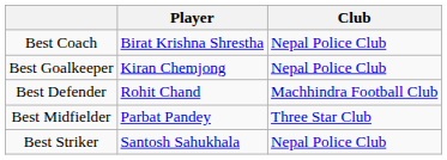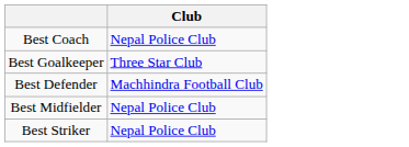 <table class="wikitable" style="text-align:center">
 <tr>
 <th></th>
-<th>Player</th>
 <th>Club</th>
 </tr>
 <tr>
 <td>Best Coach</td>
-<td align="left"> <a href='#'>Birat Krishna Shrestha</a></td>
 <td align="left"><a href='#'>Nepal Police Club</a></td>
 </tr>
 <tr>
 <td>Best Goalkeeper</td>
-<td align="left"> <a href='#'>Kiran Chemjong</a></td>
-<td align="left"><a href='#'>Nepal Police Club</a></td>
+<td align="left"><a href='#'>Three Star Club</a></td>
 </tr>
 <tr>
 <td>Best Defender</td>
-<td align="left"> <a href='#'>Rohit Chand</a></td>
 <td align="left"><a href='#'>Machhindra Football Club</a></td>
 </tr>
 <tr>
 <td>Best Midfielder</td>
-<td align="left"> <a href='#'>Parbat Pandey</a></td>
-<td align="left"><a href='#'>Three Star Club</a></td>
+<td align="left"><a href='#'>Nepal Police Club</a></td>
 </tr>
 <tr>
 <td>Best Striker</td>
-<td align="left"> <a href='#'>Santosh Sahukhala</a></td>
 <td align="left"><a href='#'>Nepal Police Club</a></td>
 </tr>
 </table>
